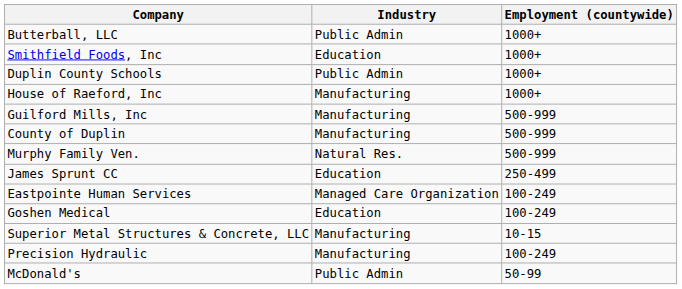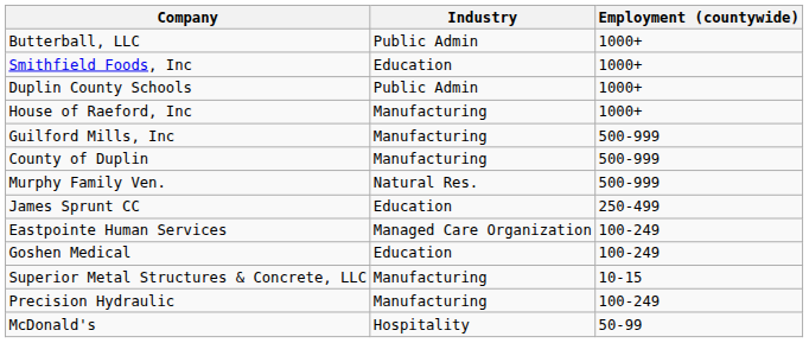 <table class="wikitable">
 <tr>
 <th>Company</th>
 <th>Industry</th>
 <th>Employment (countywide)</th>
 </tr>
 <tr>
 <td>Butterball, LLC</td>
 <td>Public Admin</td>
 <td>1000+</td>
 </tr>
 <tr>
 <td><a href='#'>Smithfield Foods</a>, Inc</td>
 <td>Education</td>
 <td>1000+</td>
 </tr>
 <tr>
 <td>Duplin County Schools</td>
 <td>Public Admin</td>
 <td>1000+</td>
 </tr>
 <tr>
 <td>House of Raeford, Inc</td>
 <td>Manufacturing</td>
 <td>1000+</td>
 </tr>
 <tr>
 <td>Guilford Mills, Inc</td>
 <td>Manufacturing</td>
 <td>500-999</td>
 </tr>
 <tr>
 <td>County of Duplin</td>
 <td>Manufacturing</td>
 <td>500-999</td>
 </tr>
 <tr>
 <td>Murphy Family Ven.</td>
 <td>Natural Res.</td>
 <td>500-999</td>
 </tr>
 <tr>
 <td>James Sprunt CC</td>
 <td>Education</td>
 <td>250-499</td>
 </tr>
 <tr>
 <td>Eastpointe Human Services</td>
 <td>Managed Care Organization</td>
 <td>100-249</td>
 </tr>
 <tr>
 <td>Goshen Medical</td>
 <td>Education</td>
 <td>100-249</td>
 </tr>
 <tr>
 <td>Superior Metal Structures & Concrete, LLC</td>
 <td>Manufacturing</td>
 <td>10-15</td>
 </tr>
 <tr>
 <td>Precision Hydraulic</td>
 <td>Manufacturing</td>
 <td>100-249</td>
 </tr>
 <tr>
 <td>McDonald's</td>
-<td>Public Admin</td>
+<td>Hospitality</td>
 <td>50-99</td>
 </tr>
 </table>
